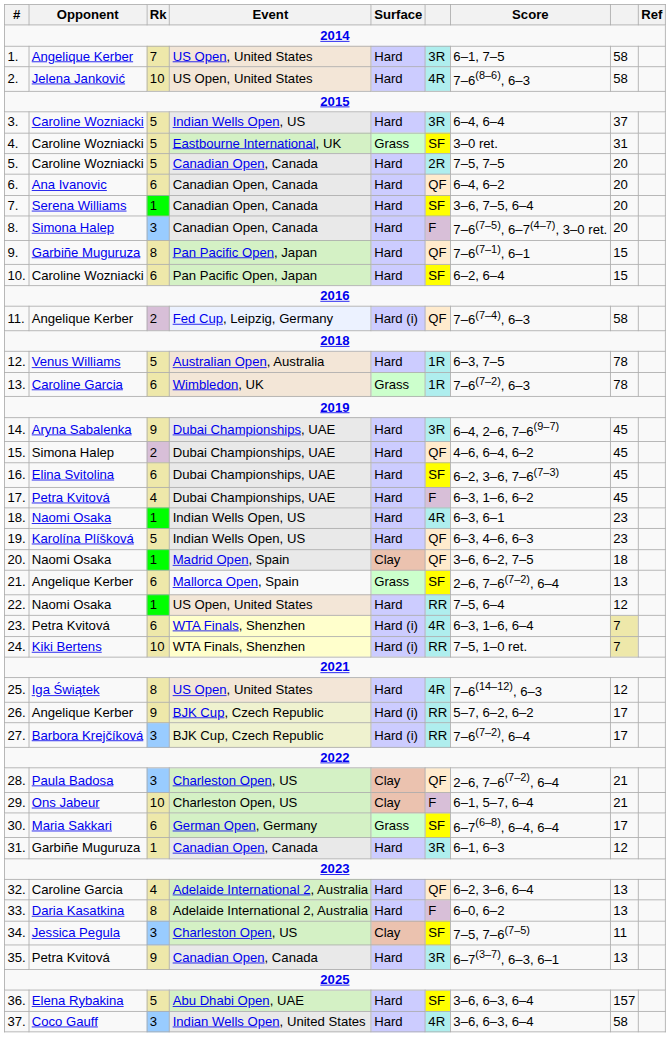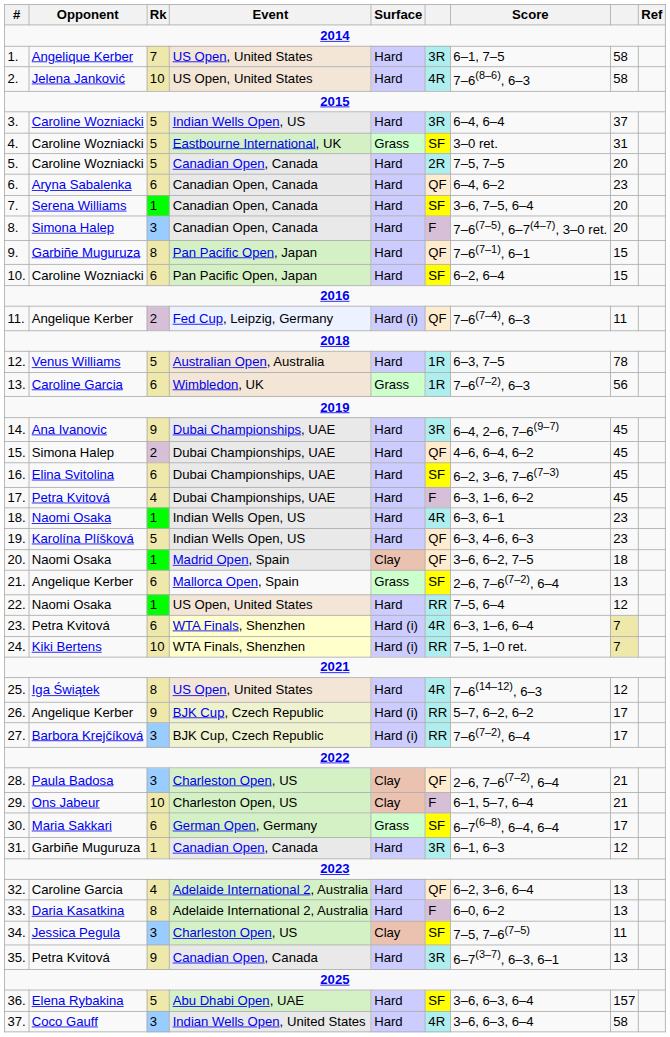 <table class="wikitable sortable">
 <tr>
 <th class=unsortable>#</th>
 <th>Opponent</th>
 <th>Rk</th>
 <th>Event</th>
 <th>Surface</th>
 <th class=unsortable></th>
 <th class=unsortable>Score</th>
 <th class=unsortable></th>
 <th class=unsortable>Ref</th>
 </tr>
 <tr>
 <td colspan="9" style="text-align:center"><strong><a href='#'>2014</a></strong></td>
 </tr>
 <tr>
 <td>1.</td>
 <td> <a href='#'>Angelique Kerber</a></td>
 <td bgcolor=eee8aa>7</td>
 <td bgcolor=f3e6d7><a href='#'>US Open</a>, United States</td>
 <td bgcolor=ccccff>Hard</td>
 <td bgcolor=afeeee>3R</td>
 <td>6–1, 7–5</td>
 <td>58</td>
 <td></td>
 </tr>
 <tr>
 <td>2.</td>
 <td> <a href='#'>Jelena Janković</a></td>
 <td bgcolor=eee8aa>10</td>
 <td bgcolor=f3e6d7>US Open, United States</td>
 <td bgcolor=ccccff>Hard</td>
 <td bgcolor=afeeee>4R</td>
 <td>7–6<sup>(8–6)</sup>, 6–3</td>
 <td>58</td>
 <td></td>
 </tr>
 <tr>
 <td colspan="9" style="text-align:center"><strong><a href='#'>2015</a></strong></td>
 </tr>
 <tr>
 <td>3.</td>
 <td> <a href='#'>Caroline Wozniacki</a></td>
 <td bgcolor=eee8aa>5</td>
 <td bgcolor=e9e9e9><a href='#'>Indian Wells Open</a>, US</td>
 <td bgcolor=ccccff>Hard</td>
 <td bgcolor=afeeee>3R</td>
 <td>6–4, 6–4</td>
 <td>37</td>
 <td></td>
 </tr>
 <tr>
 <td>4.</td>
 <td> Caroline Wozniacki</td>
 <td bgcolor=eee8aa>5</td>
 <td bgcolor=d4f1c5><a href='#'>Eastbourne International</a>, UK</td>
 <td bgcolor=ccffcc>Grass</td>
 <td bgcolor=yellow>SF</td>
 <td>3–0 ret.</td>
 <td>31</td>
 <td></td>
 </tr>
 <tr>
 <td>5.</td>
 <td> Caroline Wozniacki</td>
 <td bgcolor=eee8aa>5</td>
 <td bgcolor=e9e9e9><a href='#'>Canadian Open</a>, Canada</td>
 <td bgcolor=ccccff>Hard</td>
 <td bgcolor=afeeee>2R</td>
 <td>7–5, 7–5</td>
 <td>20</td>
 <td></td>
 </tr>
 <tr>
 <td>6.</td>
-<td> <a href='#'>Ana Ivanovic</a></td>
+<td> <a href='#'>Aryna Sabalenka</a></td>
 <td bgcolor=eee8aa>6</td>
 <td bgcolor=e9e9e9>Canadian Open, Canada</td>
 <td bgcolor=ccccff>Hard</td>
 <td bgcolor=ffebcd>QF</td>
 <td>6–4, 6–2</td>
-<td>20</td>
+<td>23</td>
 <td></td>
 </tr>
 <tr>
 <td>7.</td>
 <td> <a href='#'>Serena Williams</a></td>
 <td bgcolor=lime>1</td>
 <td bgcolor=e9e9e9>Canadian Open, Canada</td>
 <td bgcolor=ccccff>Hard</td>
 <td bgcolor=yellow>SF</td>
 <td>3–6, 7–5, 6–4</td>
 <td>20</td>
 <td></td>
 </tr>
 <tr>
 <td>8.</td>
 <td> <a href='#'>Simona Halep</a></td>
 <td bgcolor=99ccff>3</td>
 <td bgcolor=e9e9e9>Canadian Open, Canada</td>
 <td bgcolor=ccccff>Hard</td>
 <td bgcolor=thistle>F</td>
 <td>7–6<sup>(7–5)</sup>, 6–7<sup>(4–7)</sup>, 3–0 ret.</td>
 <td>20</td>
 <td></td>
 </tr>
 <tr>
 <td>9.</td>
 <td> <a href='#'>Garbiñe Muguruza</a></td>
 <td bgcolor=eee8aa>8</td>
 <td bgcolor=d4f1c5><a href='#'>Pan Pacific Open</a>, Japan</td>
 <td bgcolor=ccccff>Hard</td>
 <td bgcolor=ffebcd>QF</td>
 <td>7–6<sup>(7–1)</sup>, 6–1</td>
 <td>15</td>
 <td></td>
 </tr>
 <tr>
 <td>10.</td>
 <td> Caroline Wozniacki</td>
 <td bgcolor=eee8aa>6</td>
 <td bgcolor=d4f1c5>Pan Pacific Open, Japan</td>
 <td bgcolor=ccccff>Hard</td>
 <td bgcolor=yellow>SF</td>
 <td>6–2, 6–4</td>
 <td>15</td>
 <td></td>
 </tr>
 <tr>
 <td colspan="9" style="text-align:center"><strong><a href='#'>2016</a></strong></td>
 </tr>
 <tr>
 <td>11.</td>
 <td> Angelique Kerber</td>
 <td bgcolor=thistle>2</td>
 <td bgcolor=ecf2ff><a href='#'>Fed Cup</a>, Leipzig, Germany</td>
 <td bgcolor=ccccff>Hard (i)</td>
 <td bgcolor=ffebcd>QF</td>
 <td>7–6<sup>(7–4)</sup>, 6–3</td>
-<td>58</td>
+<td>11</td>
 <td></td>
 </tr>
 <tr>
 <td colspan="9" style="text-align:center"><strong><a href='#'>2018</a></strong></td>
 </tr>
 <tr>
 <td>12.</td>
 <td> <a href='#'>Venus Williams</a></td>
 <td bgcolor=eee8aa>5</td>
 <td bgcolor=f3e6d7><a href='#'>Australian Open</a>, Australia</td>
 <td bgcolor=ccccff>Hard</td>
 <td bgcolor=afeeee>1R</td>
 <td>6–3, 7–5</td>
 <td>78</td>
 <td></td>
 </tr>
 <tr>
 <td>13.</td>
 <td> <a href='#'>Caroline Garcia</a></td>
 <td bgcolor=eee8aa>6</td>
 <td bgcolor=f3e6d7><a href='#'>Wimbledon</a>, UK</td>
 <td bgcolor=ccffcc>Grass</td>
 <td bgcolor=afeeee>1R</td>
 <td>7–6<sup>(7–2)</sup>, 6–3</td>
-<td>78</td>
+<td>56</td>
 <td></td>
 </tr>
 <tr>
 <td colspan="19" style="text-align:center"><strong><a href='#'>2019</a></strong></td>
 </tr>
 <tr>
 <td>14.</td>
-<td> <a href='#'>Aryna Sabalenka</a></td>
+<td> <a href='#'>Ana Ivanovic</a></td>
 <td bgcolor="eee8aa">9</td>
 <td bgcolor="e9e9e9"><a href='#'>Dubai Championships</a>, UAE</td>
 <td bgcolor="ccccff">Hard</td>
 <td bgcolor="afeeee">3R</td>
 <td>6–4, 2–6, 7–6<sup>(9–7)</sup></td>
 <td>45</td>
 <td></td>
 </tr>
 <tr>
 <td>15.</td>
 <td> Simona Halep</td>
 <td bgcolor="thistle">2</td>
 <td bgcolor="e9e9e9">Dubai Championships, UAE</td>
 <td bgcolor="ccccff">Hard</td>
 <td bgcolor="ffebcd">QF</td>
 <td>4–6, 6–4, 6–2</td>
 <td>45</td>
 <td></td>
 </tr>
 <tr>
 <td>16.</td>
 <td> <a href='#'>Elina Svitolina</a></td>
 <td bgcolor="eee8aa">6</td>
 <td bgcolor="e9e9e9">Dubai Championships, UAE</td>
 <td bgcolor="ccccff">Hard</td>
 <td bgcolor="yellow">SF</td>
 <td>6–2, 3–6, 7–6<sup>(7–3)</sup></td>
 <td>45</td>
 <td></td>
 </tr>
 <tr>
 <td>17.</td>
 <td> <a href='#'>Petra Kvitová</a></td>
 <td bgcolor="eee8aa">4</td>
 <td bgcolor="e9e9e9">Dubai Championships, UAE</td>
 <td bgcolor="ccccff">Hard</td>
 <td bgcolor="thistle">F</td>
 <td>6–3, 1–6, 6–2</td>
 <td>45</td>
 <td></td>
 </tr>
 <tr>
 <td>18.</td>
 <td> <a href='#'>Naomi Osaka</a></td>
 <td bgcolor="lime">1</td>
 <td bgcolor="e9e9e9">Indian Wells Open, US</td>
 <td bgcolor="ccccff">Hard</td>
 <td bgcolor="afeeee">4R</td>
 <td>6–3, 6–1</td>
 <td>23</td>
 <td></td>
 </tr>
 <tr>
 <td>19.</td>
 <td> <a href='#'>Karolína Plíšková</a></td>
 <td bgcolor="eee8aa">5</td>
 <td bgcolor="e9e9e9">Indian Wells Open, US</td>
 <td bgcolor="ccccff">Hard</td>
 <td bgcolor="ffebcd">QF</td>
 <td>6–3, 4–6, 6–3</td>
 <td>23</td>
 <td></td>
 </tr>
 <tr>
 <td>20.</td>
 <td> Naomi Osaka</td>
 <td bgcolor="lime">1</td>
 <td bgcolor="e9e9e9"><a href='#'>Madrid Open</a>, Spain</td>
 <td bgcolor="ebc2af">Clay</td>
 <td bgcolor="ffebcd">QF</td>
 <td>3–6, 6–2, 7–5</td>
 <td>18</td>
 <td></td>
 </tr>
 <tr>
 <td>21.</td>
 <td> Angelique Kerber</td>
 <td bgcolor="eee8aa">6</td>
 <td><a href='#'>Mallorca Open</a>, Spain</td>
 <td bgcolor="ccffcc">Grass</td>
 <td bgcolor="yellow">SF</td>
 <td>2–6, 7–6<sup>(7–2)</sup>, 6–4</td>
 <td>13</td>
 <td></td>
 </tr>
 <tr>
 <td>22.</td>
 <td> Naomi Osaka</td>
 <td bgcolor="lime">1</td>
 <td bgcolor="f3e6d7">US Open, United States</td>
 <td bgcolor="ccccff">Hard</td>
 <td bgcolor="afeeee">RR</td>
 <td>7–5, 6–4</td>
 <td>12</td>
 <td></td>
 </tr>
 <tr>
 <td>23.</td>
 <td> Petra Kvitová</td>
 <td bgcolor="eee8aa">6</td>
 <td bgcolor="ffffcc"><a href='#'>WTA Finals</a>, Shenzhen</td>
 <td bgcolor="ccccff">Hard (i)</td>
 <td bgcolor="afeeee">4R</td>
 <td>6–3, 1–6, 6–4</td>
 <td bgcolor="eee8aa">7</td>
 <td></td>
 </tr>
 <tr>
 <td>24.</td>
 <td> <a href='#'>Kiki Bertens</a></td>
 <td bgcolor="eee8aa">10</td>
 <td bgcolor="ffffcc">WTA Finals, Shenzhen</td>
 <td bgcolor="ccccff">Hard (i)</td>
 <td bgcolor="afeeee">RR</td>
 <td>7–5, 1–0 ret.</td>
 <td bgcolor="eee8aa">7</td>
 <td></td>
 </tr>
 <tr>
 <td colspan="9" style="text-align:center"><strong><a href='#'>2021</a></strong></td>
 </tr>
 <tr>
 <td>25.</td>
 <td> <a href='#'>Iga Świątek</a></td>
 <td bgcolor="eee8aa">8</td>
 <td bgcolor="f3e6d7"><a href='#'>US Open</a>, United States</td>
 <td bgcolor="ccccff">Hard</td>
 <td bgcolor="afeeee">4R</td>
 <td>7–6<sup>(14–12)</sup>, 6–3</td>
 <td>12</td>
 <td></td>
 </tr>
 <tr>
 <td>26.</td>
 <td> Angelique Kerber</td>
 <td bgcolor="eee8aa">9</td>
 <td bgcolor="eff2cf"><a href='#'>BJK Cup</a>, Czech Republic</td>
 <td bgcolor="ccccff">Hard (i)</td>
 <td bgcolor="afeeee">RR</td>
 <td>5–7, 6–2, 6–2</td>
 <td>17</td>
 <td></td>
 </tr>
 <tr>
 <td>27.</td>
 <td> <a href='#'>Barbora Krejčíková</a></td>
 <td bgcolor="99ccff">3</td>
 <td bgcolor="eff2cf">BJK Cup, Czech Republic</td>
 <td bgcolor="ccccff">Hard (i)</td>
 <td bgcolor="afeeee">RR</td>
 <td>7–6<sup>(7–2)</sup>, 6–4</td>
 <td>17</td>
 <td></td>
 </tr>
 <tr>
 <td colspan="19" style="text-align:center"><strong><a href='#'>2022</a></strong></td>
 </tr>
 <tr>
 <td>28.</td>
 <td> <a href='#'>Paula Badosa</a></td>
 <td bgcolor="99ccff">3</td>
 <td bgcolor="d4f1c5"><a href='#'>Charleston Open</a>, US</td>
 <td bgcolor="ebc2af">Clay</td>
 <td bgcolor="ffebcd">QF</td>
 <td>2–6, 7–6<sup>(7–2)</sup>, 6–4</td>
 <td>21</td>
 <td></td>
 </tr>
 <tr>
 <td>29.</td>
 <td> <a href='#'>Ons Jabeur</a></td>
 <td bgcolor="eee8AA">10</td>
 <td bgcolor="d4f1c5">Charleston Open, US</td>
 <td bgcolor="ebc2af">Clay</td>
 <td bgcolor="thistle">F</td>
 <td>6–1, 5–7, 6–4</td>
 <td>21</td>
 <td></td>
 </tr>
 <tr>
 <td>30.</td>
 <td> <a href='#'>Maria Sakkari</a></td>
 <td bgcolor="eee8AA">6</td>
 <td bgcolor="d4f1c5"><a href='#'>German Open</a>, Germany</td>
 <td bgcolor="ccffcc">Grass</td>
 <td bgcolor="yellow">SF</td>
 <td>6–7<sup>(6–8)</sup>, 6–4, 6–4</td>
 <td>17</td>
 <td></td>
 </tr>
 <tr>
 <td>31.</td>
 <td> Garbiñe Muguruza</td>
 <td bgcolor="eee8AA">1</td>
 <td bgcolor="e9e9e9"><a href='#'>Canadian Open</a>, Canada</td>
 <td bgcolor="ccccff">Hard</td>
 <td bgcolor="afeeee">3R</td>
 <td>6–1, 6–3</td>
 <td>12</td>
 <td></td>
 </tr>
 <tr>
 <td colspan="9" style="text-align:center"><strong><a href='#'>2023</a></strong></td>
 </tr>
 <tr>
 <td>32.</td>
 <td> Caroline Garcia</td>
 <td bgcolor="eee8AA">4</td>
 <td bgcolor="d4f1c5"><a href='#'>Adelaide International 2</a>, Australia</td>
 <td bgcolor="ccccff">Hard</td>
 <td bgcolor="ffebcd">QF</td>
 <td>6–2, 3–6, 6–4</td>
 <td>13</td>
 <td></td>
 </tr>
 <tr>
 <td>33.</td>
 <td> <a href='#'>Daria Kasatkina</a></td>
 <td bgcolor="eee8aa">8</td>
 <td bgcolor="d4f1c5">Adelaide International 2, Australia</td>
 <td bgcolor="#ccf">Hard</td>
 <td bgcolor="thistle">F</td>
 <td>6–0, 6–2</td>
 <td>13</td>
 <td></td>
 </tr>
 <tr>
 <td>34.</td>
 <td> <a href='#'>Jessica Pegula</a></td>
 <td bgcolor=99ccff>3</td>
 <td bgcolor=d4f1c5><a href='#'>Charleston Open</a>, US</td>
 <td bgcolor=ebc2af>Clay</td>
 <td bgcolor=yellow>SF</td>
 <td>7–5, 7–6<sup>(7–5)</sup></td>
 <td>11</td>
 <td></td>
 </tr>
 <tr>
 <td>35.</td>
 <td> Petra Kvitová</td>
 <td bgcolor=eee8aa>9</td>
 <td bgcolor=e9e9e9><a href='#'>Canadian Open</a>, Canada</td>
 <td bgcolor=ccccff>Hard</td>
 <td bgcolor=afeeee>3R</td>
 <td>6–7<sup>(3–7)</sup>, 6–3, 6–1</td>
 <td>13</td>
 <td></td>
 </tr>
 <tr>
 <td colspan="9" style="text-align:center"><strong><a href='#'>2025</a></strong></td>
 </tr>
 <tr>
 <td>36.</td>
 <td> <a href='#'>Elena Rybakina</a></td>
 <td bgcolor=eee8aa>5</td>
 <td bgcolor=d4f1c5><a href='#'>Abu Dhabi Open</a>, UAE</td>
 <td bgcolor=ccccff>Hard</td>
 <td bgcolor=yellow>SF</td>
 <td>3–6, 6–3, 6–4</td>
 <td>157</td>
 <td></td>
 </tr>
 <tr>
 <td>37.</td>
 <td> <a href='#'>Coco Gauff</a></td>
 <td bgcolor=99ccff>3</td>
 <td bgcolor=e9e9e9><a href='#'>Indian Wells Open</a>, United States</td>
 <td bgcolor=ccccff>Hard</td>
 <td bgcolor=afeeee>4R</td>
 <td>3–6, 6–3, 6–4</td>
 <td>58</td>
 <td></td>
 </tr>
 </table>
